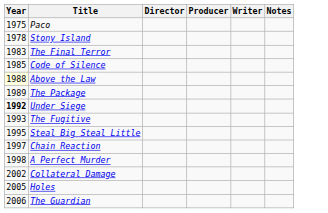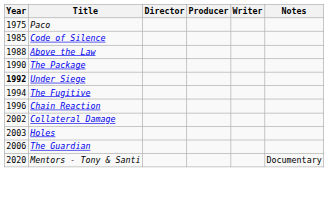 <table class="wikitable">
 <tr>
 <th>Year</th>
 <th>Title</th>
 <th>Director</th>
 <th>Producer</th>
 <th>Writer</th>
 <th>Notes</th>
 </tr>
 <tr>
 <td>1975</td>
 <td><em>Paco</em></td>
 <td></td>
 <td></td>
 <td></td>
 <td></td>
 </tr>
 <tr>
-<td>1978</td>
-<td><em><a href='#'>Stony Island</a></em></td>
-<td></td>
-<td></td>
-<td></td>
-<td></td>
-</tr>
-<tr>
-<td>1983</td>
-<td><em><a href='#'>The Final Terror</a></em></td>
-<td></td>
-<td></td>
-<td></td>
-<td></td>
-</tr>
-<tr>
 <td>1985</td>
 <td><em><a href='#'>Code of Silence</a></em></td>
 <td></td>
 <td></td>
 <td></td>
 <td></td>
 </tr>
 <tr>
-<td style="background: lightyellow;">1988</td>
+<td>1988</td>
 <td><em><a href='#'>Above the Law</a></em></td>
 <td></td>
 <td></td>
 <td></td>
 <td></td>
 </tr>
 <tr>
-<td>1989</td>
+<td>1990</td>
 <td><em><a href='#'>The Package</a></em></td>
 <td></td>
 <td></td>
 <td></td>
 <td></td>
 </tr>
 <tr>
 <td><strong>1992</strong></td>
 <td><em><a href='#'>Under Siege</a></em></td>
 <td></td>
 <td></td>
 <td></td>
 <td></td>
 </tr>
 <tr>
-<td>1993</td>
+<td>1994</td>
 <td><em><a href='#'>The Fugitive</a></em></td>
 <td></td>
 <td></td>
 <td></td>
 <td></td>
 </tr>
 <tr>
-<td>1995</td>
-<td><em><a href='#'>Steal Big Steal Little</a></em></td>
-<td></td>
-<td></td>
-<td></td>
-<td></td>
-</tr>
-<tr>
-<td>1997</td>
+<td>1996</td>
 <td><em><a href='#'>Chain Reaction</a></em></td>
-<td></td>
-<td></td>
-<td></td>
-<td></td>
-</tr>
-<tr>
-<td>1998</td>
-<td><em><a href='#'>A Perfect Murder</a></em></td>
 <td></td>
 <td></td>
 <td></td>
 <td></td>
 </tr>
 <tr>
 <td>2002</td>
 <td><em><a href='#'>Collateral Damage</a></em></td>
 <td></td>
 <td></td>
 <td></td>
 <td></td>
 </tr>
 <tr>
-<td>2005</td>
+<td>2003</td>
 <td><em><a href='#'>Holes</a></em></td>
 <td></td>
 <td></td>
 <td></td>
 <td></td>
 </tr>
 <tr>
 <td>2006</td>
 <td><em><a href='#'>The Guardian</a></em></td>
 <td></td>
 <td></td>
 <td></td>
 <td></td>
 </tr>
+<tr>
+<td>2020</td>
+<td><em>Mentors - Tony & Santi</em></td>
+<td></td>
+<td></td>
+<td></td>
+<td>Documentary</td>
+</tr>
 </table>
